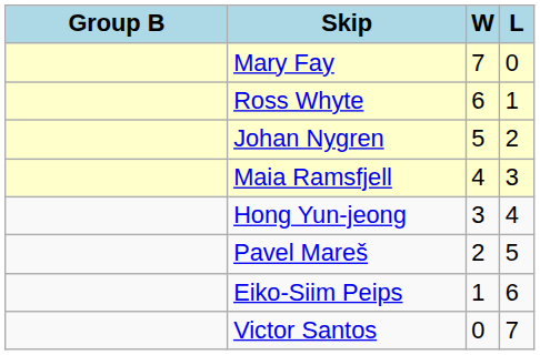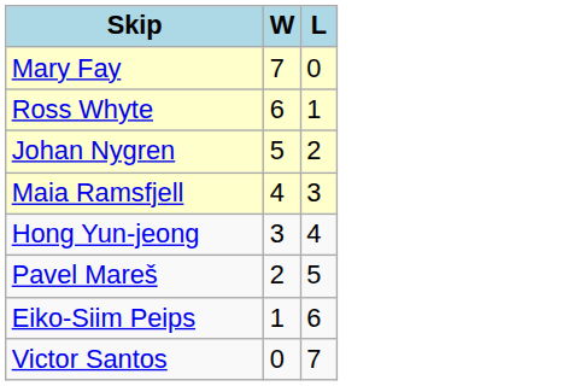 <table class="wikitable">
 <tr>
-<th style="background: #ADD8E6;" width=140>Group B</th>
 <th style="background: #ADD8E6;" width=150>Skip</th>
 <th style="background: #ADD8E6;" width=15>W</th>
 <th style="background: #ADD8E6;" width=15>L</th>
 </tr>
 <tr bgcolor=#ffffcc>
-<td></td>
 <td><a href='#'>Mary Fay</a></td>
 <td>7</td>
 <td>0</td>
 </tr>
 <tr bgcolor=#ffffcc>
-<td></td>
 <td><a href='#'>Ross Whyte</a></td>
 <td>6</td>
 <td>1</td>
 </tr>
 <tr bgcolor=#ffffcc>
-<td></td>
 <td><a href='#'>Johan Nygren</a></td>
 <td>5</td>
 <td>2</td>
 </tr>
 <tr bgcolor=#ffffcc>
-<td></td>
 <td><a href='#'>Maia Ramsfjell</a></td>
 <td>4</td>
 <td>3</td>
 </tr>
 <tr>
-<td></td>
 <td><a href='#'>Hong Yun-jeong</a></td>
 <td>3</td>
 <td>4</td>
 </tr>
 <tr>
-<td></td>
 <td><a href='#'>Pavel Mareš</a></td>
 <td>2</td>
 <td>5</td>
 </tr>
 <tr>
-<td></td>
 <td><a href='#'>Eiko-Siim Peips</a></td>
 <td>1</td>
 <td>6</td>
 </tr>
 <tr>
-<td></td>
 <td><a href='#'>Victor Santos</a></td>
 <td>0</td>
 <td>7</td>
 </tr>
 </table>
